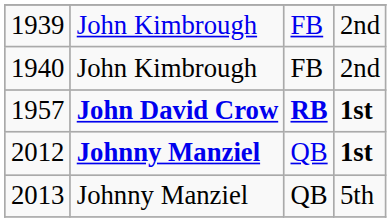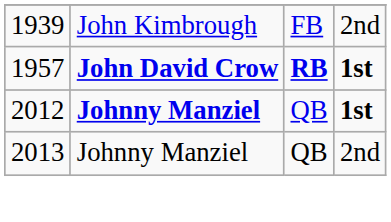 <table class="wikitable">
 <tr>
 </tr>
 <tr>
 <td>1939</td>
 <td><a href='#'>John Kimbrough</a></td>
 <td><a href='#'>FB</a></td>
-<td>2nd</td>
-</tr>
-<tr>
-<td>1940</td>
-<td>John Kimbrough</td>
-<td>FB</td>
 <td>2nd</td>
 </tr>
 <tr>
 <td>1957</td>
 <td><strong><a href='#'>John David Crow</a></strong></td>
 <td><strong><a href='#'>RB</a></strong></td>
 <td><strong>1st</strong></td>
 </tr>
 <tr>
 <td>2012</td>
 <td><strong><a href='#'>Johnny Manziel</a></strong></td>
 <td><a href='#'>QB</a></td>
 <td><strong>1st</strong></td>
 </tr>
 <tr>
 <td>2013</td>
 <td>Johnny Manziel</td>
 <td>QB</td>
-<td>5th</td>
+<td>2nd</td>
 </tr>
 </table>
